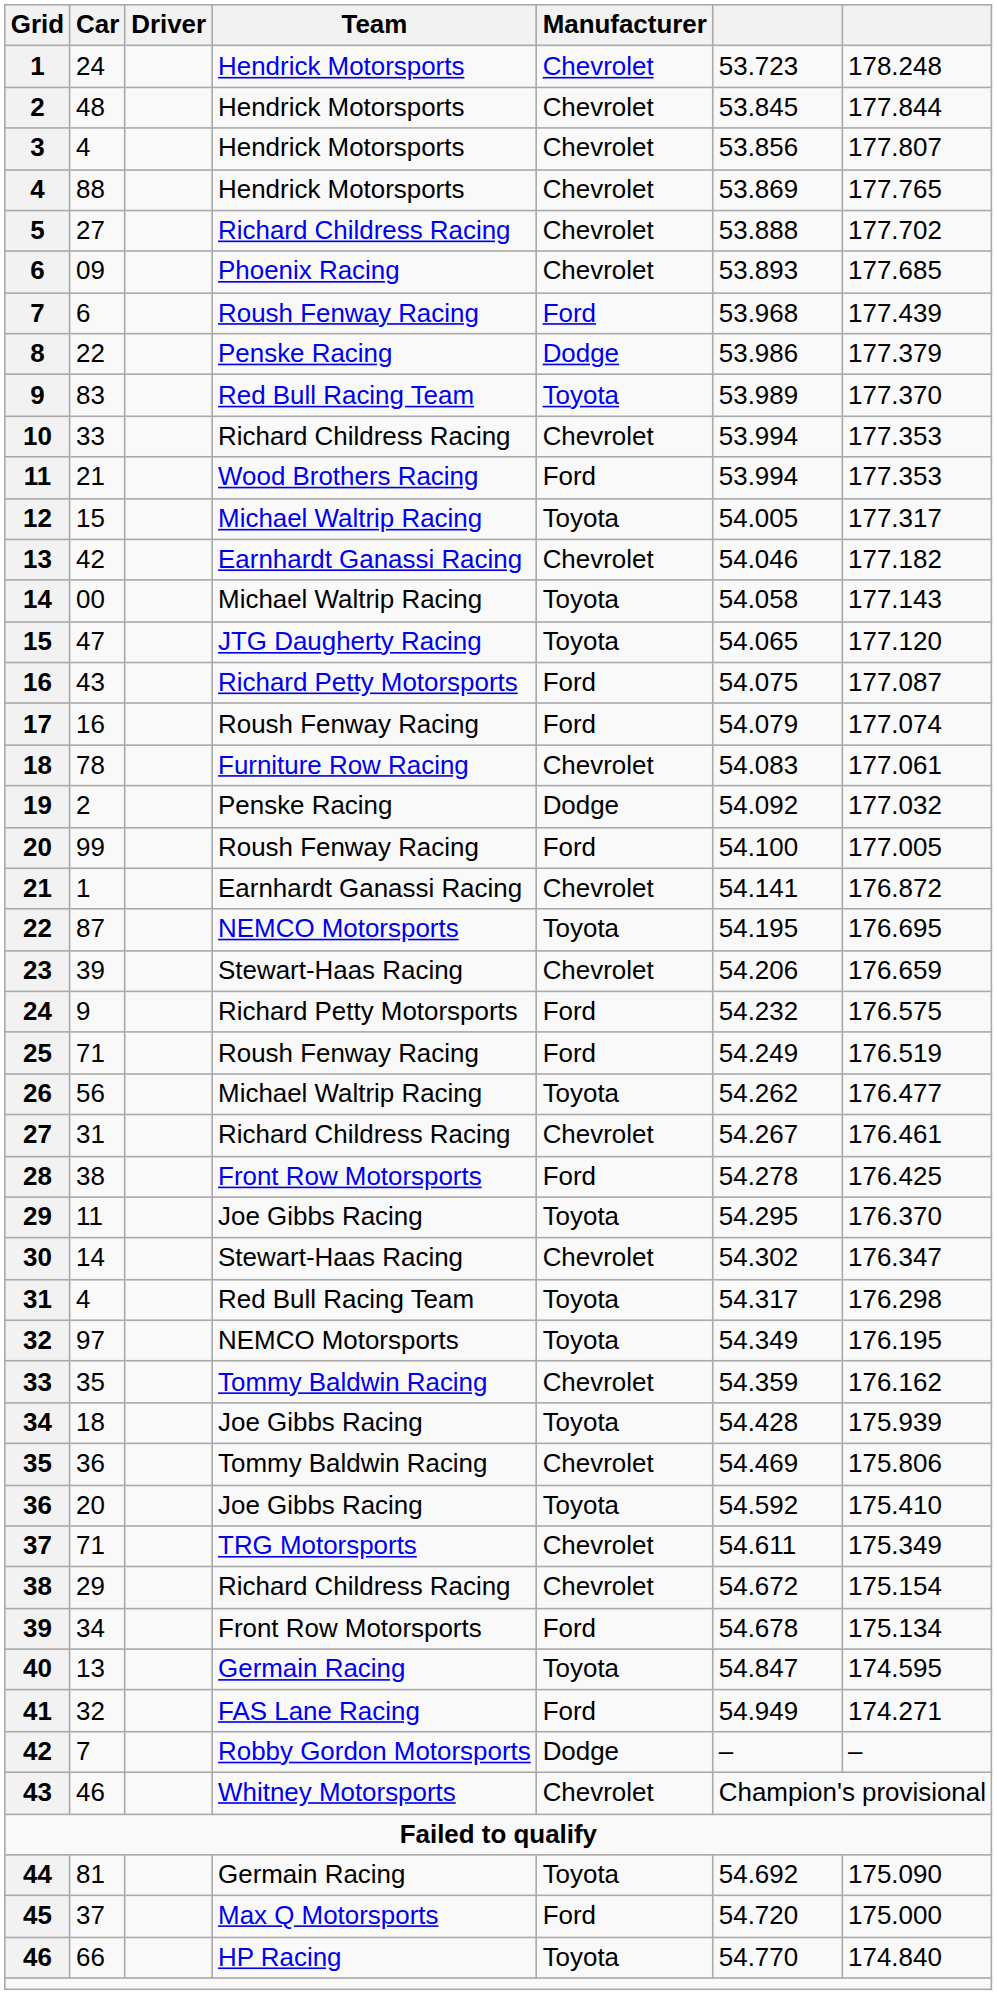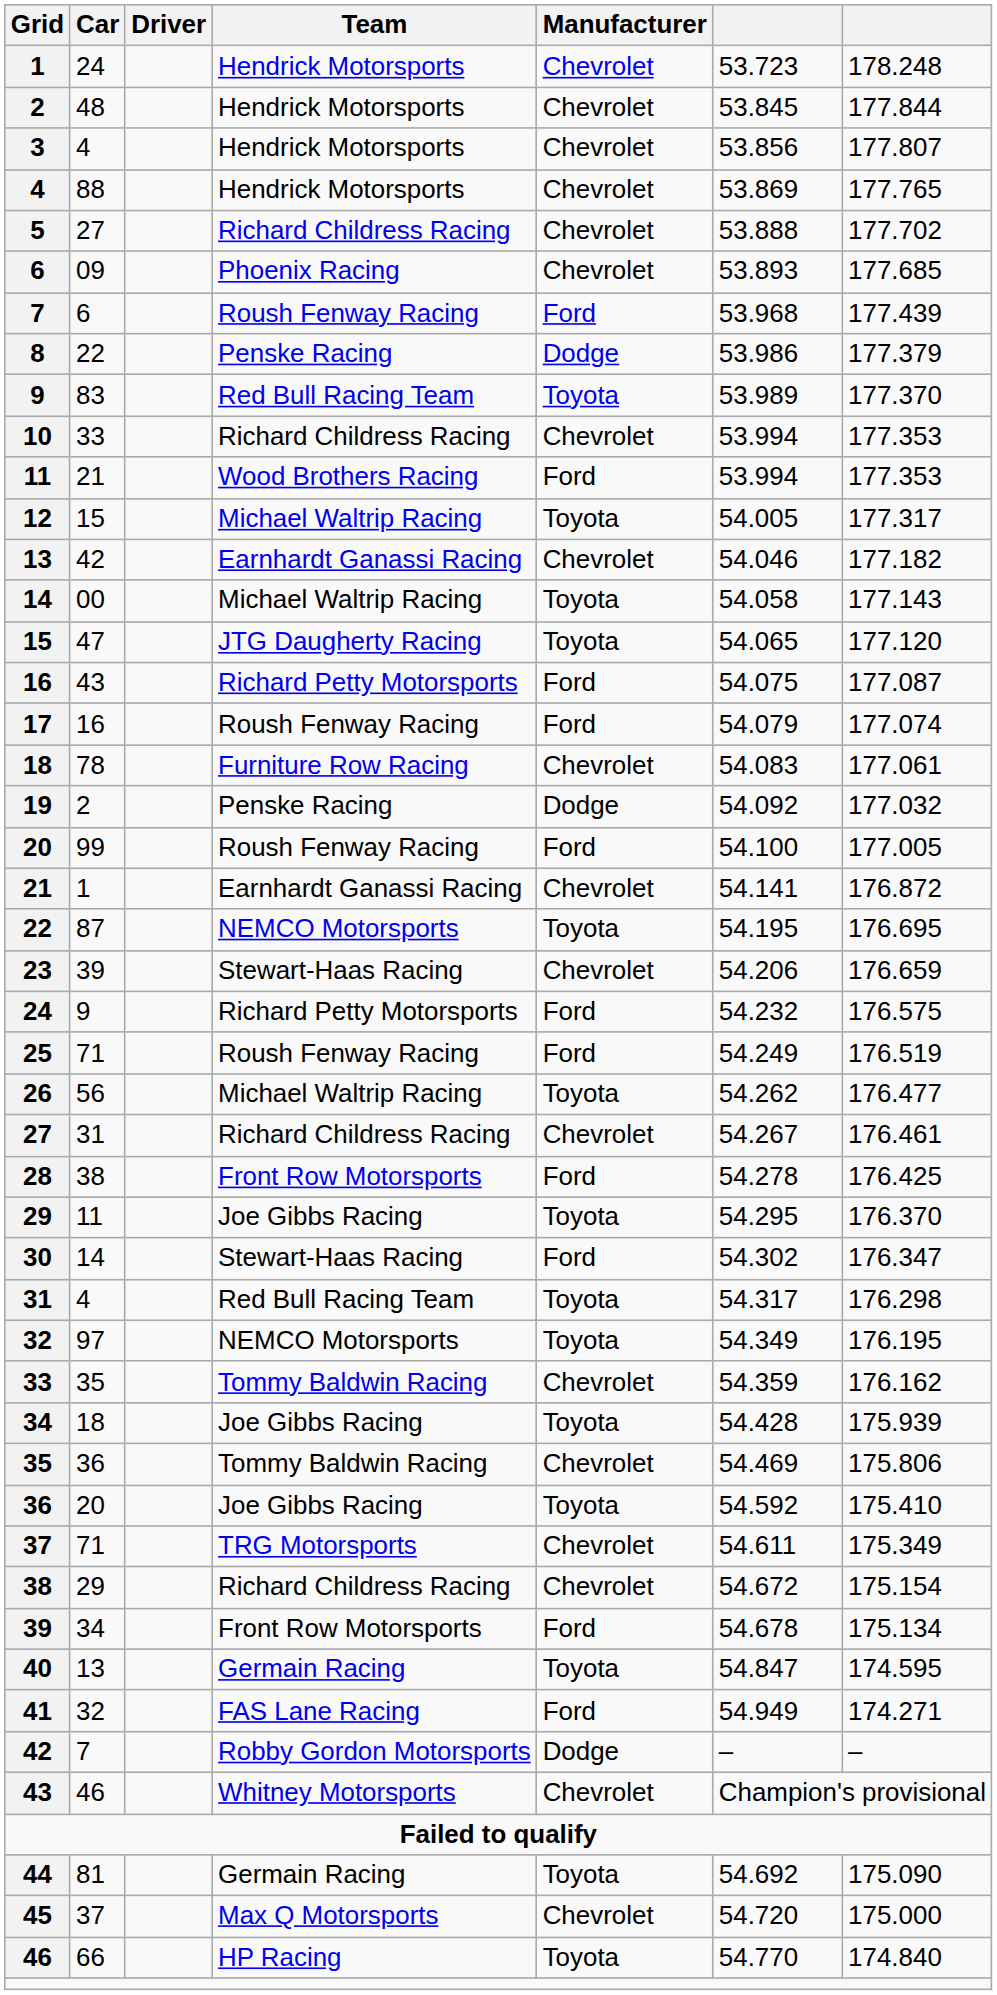 <table class="wikitable">
 <tr>
 <th scope="col">Grid</th>
 <th scope="col">Car</th>
 <th scope="col">Driver</th>
 <th scope="col">Team</th>
 <th scope="col">Manufacturer</th>
 <th scope="col"></th>
 <th scope="col"></th>
 </tr>
 <tr>
 <th scope="row">1</th>
 <td>24</td>
 <td></td>
 <td><a href='#'>Hendrick Motorsports</a></td>
 <td><a href='#'>Chevrolet</a></td>
 <td>53.723</td>
 <td>178.248</td>
 </tr>
 <tr>
 <th scope="row">2</th>
 <td>48</td>
 <td></td>
 <td>Hendrick Motorsports</td>
 <td>Chevrolet</td>
 <td>53.845</td>
 <td>177.844</td>
 </tr>
 <tr>
 <th scope="row">3</th>
 <td>4</td>
 <td></td>
 <td>Hendrick Motorsports</td>
 <td>Chevrolet</td>
 <td>53.856</td>
 <td>177.807</td>
 </tr>
 <tr>
 <th scope="row">4</th>
 <td>88</td>
 <td></td>
 <td>Hendrick Motorsports</td>
 <td>Chevrolet</td>
 <td>53.869</td>
 <td>177.765</td>
 </tr>
 <tr>
 <th scope="row">5</th>
 <td>27</td>
 <td></td>
 <td><a href='#'>Richard Childress Racing</a></td>
 <td>Chevrolet</td>
 <td>53.888</td>
 <td>177.702</td>
 </tr>
 <tr>
 <th scope="row">6</th>
 <td>09</td>
 <td></td>
 <td><a href='#'>Phoenix Racing</a></td>
 <td>Chevrolet</td>
 <td>53.893</td>
 <td>177.685</td>
 </tr>
 <tr>
 <th scope="row">7</th>
 <td>6</td>
 <td></td>
 <td><a href='#'>Roush Fenway Racing</a></td>
 <td><a href='#'>Ford</a></td>
 <td>53.968</td>
 <td>177.439</td>
 </tr>
 <tr>
 <th scope="row">8</th>
 <td>22</td>
 <td></td>
 <td><a href='#'>Penske Racing</a></td>
 <td><a href='#'>Dodge</a></td>
 <td>53.986</td>
 <td>177.379</td>
 </tr>
 <tr>
 <th scope="row">9</th>
 <td>83</td>
 <td></td>
 <td><a href='#'>Red Bull Racing Team</a></td>
 <td><a href='#'>Toyota</a></td>
 <td>53.989</td>
 <td>177.370</td>
 </tr>
 <tr>
 <th scope="row">10</th>
 <td>33</td>
 <td></td>
 <td>Richard Childress Racing</td>
 <td>Chevrolet</td>
 <td>53.994</td>
 <td>177.353</td>
 </tr>
 <tr>
 <th scope="row">11</th>
 <td>21</td>
 <td></td>
 <td><a href='#'>Wood Brothers Racing</a></td>
 <td>Ford</td>
 <td>53.994</td>
 <td>177.353</td>
 </tr>
 <tr>
 <th scope="row">12</th>
 <td>15</td>
 <td></td>
 <td><a href='#'>Michael Waltrip Racing</a></td>
 <td>Toyota</td>
 <td>54.005</td>
 <td>177.317</td>
 </tr>
 <tr>
 <th scope="row">13</th>
 <td>42</td>
 <td></td>
 <td><a href='#'>Earnhardt Ganassi Racing</a></td>
 <td>Chevrolet</td>
 <td>54.046</td>
 <td>177.182</td>
 </tr>
 <tr>
 <th scope="row">14</th>
 <td>00</td>
 <td></td>
 <td>Michael Waltrip Racing</td>
 <td>Toyota</td>
 <td>54.058</td>
 <td>177.143</td>
 </tr>
 <tr>
 <th scope="row">15</th>
 <td>47</td>
 <td></td>
 <td><a href='#'>JTG Daugherty Racing</a></td>
 <td>Toyota</td>
 <td>54.065</td>
 <td>177.120</td>
 </tr>
 <tr>
 <th scope="row">16</th>
 <td>43</td>
 <td></td>
 <td><a href='#'>Richard Petty Motorsports</a></td>
 <td>Ford</td>
 <td>54.075</td>
 <td>177.087</td>
 </tr>
 <tr>
 <th scope="row">17</th>
 <td>16</td>
 <td></td>
 <td>Roush Fenway Racing</td>
 <td>Ford</td>
 <td>54.079</td>
 <td>177.074</td>
 </tr>
 <tr>
 <th scope="row">18</th>
 <td>78</td>
 <td></td>
 <td><a href='#'>Furniture Row Racing</a></td>
 <td>Chevrolet</td>
 <td>54.083</td>
 <td>177.061</td>
 </tr>
 <tr>
 <th scope="row">19</th>
 <td>2</td>
 <td></td>
 <td>Penske Racing</td>
 <td>Dodge</td>
 <td>54.092</td>
 <td>177.032</td>
 </tr>
 <tr>
 <th scope="row">20</th>
 <td>99</td>
 <td></td>
 <td>Roush Fenway Racing</td>
 <td>Ford</td>
 <td>54.100</td>
 <td>177.005</td>
 </tr>
 <tr>
 <th scope="row">21</th>
 <td>1</td>
 <td></td>
 <td>Earnhardt Ganassi Racing</td>
 <td>Chevrolet</td>
 <td>54.141</td>
 <td>176.872</td>
 </tr>
 <tr>
 <th scope="row">22</th>
 <td>87</td>
 <td></td>
 <td><a href='#'>NEMCO Motorsports</a></td>
 <td>Toyota</td>
 <td>54.195</td>
 <td>176.695</td>
 </tr>
 <tr>
 <th scope="row">23</th>
 <td>39</td>
 <td></td>
 <td>Stewart-Haas Racing</td>
 <td>Chevrolet</td>
 <td>54.206</td>
 <td>176.659</td>
 </tr>
 <tr>
 <th scope="row">24</th>
 <td>9</td>
 <td></td>
 <td>Richard Petty Motorsports</td>
 <td>Ford</td>
 <td>54.232</td>
 <td>176.575</td>
 </tr>
 <tr>
 <th scope="row">25</th>
 <td>71</td>
 <td></td>
 <td>Roush Fenway Racing</td>
 <td>Ford</td>
 <td>54.249</td>
 <td>176.519</td>
 </tr>
 <tr>
 <th scope="row">26</th>
 <td>56</td>
 <td></td>
 <td>Michael Waltrip Racing</td>
 <td>Toyota</td>
 <td>54.262</td>
 <td>176.477</td>
 </tr>
 <tr>
 <th scope="row">27</th>
 <td>31</td>
 <td></td>
 <td>Richard Childress Racing</td>
 <td>Chevrolet</td>
 <td>54.267</td>
 <td>176.461</td>
 </tr>
 <tr>
 <th scope="row">28</th>
 <td>38</td>
 <td></td>
 <td><a href='#'>Front Row Motorsports</a></td>
 <td>Ford</td>
 <td>54.278</td>
 <td>176.425</td>
 </tr>
 <tr>
 <th scope="row">29</th>
 <td>11</td>
 <td></td>
 <td>Joe Gibbs Racing</td>
 <td>Toyota</td>
 <td>54.295</td>
 <td>176.370</td>
 </tr>
 <tr>
 <th scope="row">30</th>
 <td>14</td>
 <td></td>
 <td>Stewart-Haas Racing</td>
-<td>Chevrolet</td>
+<td>Ford</td>
 <td>54.302</td>
 <td>176.347</td>
 </tr>
 <tr>
 <th scope="row">31</th>
 <td>4</td>
 <td></td>
 <td>Red Bull Racing Team</td>
 <td>Toyota</td>
 <td>54.317</td>
 <td>176.298</td>
 </tr>
 <tr>
 <th scope="row">32</th>
 <td>97</td>
 <td></td>
 <td>NEMCO Motorsports</td>
 <td>Toyota</td>
 <td>54.349</td>
 <td>176.195</td>
 </tr>
 <tr>
 <th scope="row">33</th>
 <td>35</td>
 <td></td>
 <td><a href='#'>Tommy Baldwin Racing</a></td>
 <td>Chevrolet</td>
 <td>54.359</td>
 <td>176.162</td>
 </tr>
 <tr>
 <th scope="row">34</th>
 <td>18</td>
 <td></td>
 <td>Joe Gibbs Racing</td>
 <td>Toyota</td>
 <td>54.428</td>
 <td>175.939</td>
 </tr>
 <tr>
 <th scope="row">35</th>
 <td>36</td>
 <td></td>
 <td>Tommy Baldwin Racing</td>
 <td>Chevrolet</td>
 <td>54.469</td>
 <td>175.806</td>
 </tr>
 <tr>
 <th scope="row">36</th>
 <td>20</td>
 <td></td>
 <td>Joe Gibbs Racing</td>
 <td>Toyota</td>
 <td>54.592</td>
 <td>175.410</td>
 </tr>
 <tr>
 <th scope="row">37</th>
 <td>71</td>
 <td></td>
 <td><a href='#'>TRG Motorsports</a></td>
 <td>Chevrolet</td>
 <td>54.611</td>
 <td>175.349</td>
 </tr>
 <tr>
 <th scope="row">38</th>
 <td>29</td>
 <td></td>
 <td>Richard Childress Racing</td>
 <td>Chevrolet</td>
 <td>54.672</td>
 <td>175.154</td>
 </tr>
 <tr>
 <th scope="row">39</th>
 <td>34</td>
 <td></td>
 <td>Front Row Motorsports</td>
 <td>Ford</td>
 <td>54.678</td>
 <td>175.134</td>
 </tr>
 <tr>
 <th scope="row">40</th>
 <td>13</td>
 <td></td>
 <td><a href='#'>Germain Racing</a></td>
 <td>Toyota</td>
 <td>54.847</td>
 <td>174.595</td>
 </tr>
 <tr>
 <th scope="row">41</th>
 <td>32</td>
 <td></td>
 <td><a href='#'>FAS Lane Racing</a></td>
 <td>Ford</td>
 <td>54.949</td>
 <td>174.271</td>
 </tr>
 <tr>
 <th scope="row">42</th>
 <td>7</td>
 <td></td>
 <td><a href='#'>Robby Gordon Motorsports</a></td>
 <td>Dodge</td>
 <td>–</td>
 <td>–</td>
 </tr>
 <tr>
 <th scope="row">43</th>
 <td>46</td>
 <td></td>
 <td><a href='#'>Whitney Motorsports</a></td>
 <td>Chevrolet</td>
 <td colspan="2">Champion's provisional</td>
 </tr>
 <tr>
 <td colspan="7" style="text-align:center;"><strong>Failed to qualify</strong></td>
 </tr>
 <tr>
 <th scope="row">44</th>
 <td>81</td>
 <td></td>
 <td>Germain Racing</td>
 <td>Toyota</td>
 <td>54.692</td>
 <td>175.090</td>
 </tr>
 <tr>
 <th scope="row">45</th>
 <td>37</td>
 <td></td>
 <td><a href='#'>Max Q Motorsports</a></td>
-<td>Ford</td>
+<td>Chevrolet</td>
 <td>54.720</td>
 <td>175.000</td>
 </tr>
 <tr>
 <th scope="row">46</th>
 <td>66</td>
 <td></td>
 <td><a href='#'>HP Racing</a></td>
 <td>Toyota</td>
 <td>54.770</td>
 <td>174.840</td>
 </tr>
 <tr>
 <td colspan="7"></td>
 </tr>
 </table>
